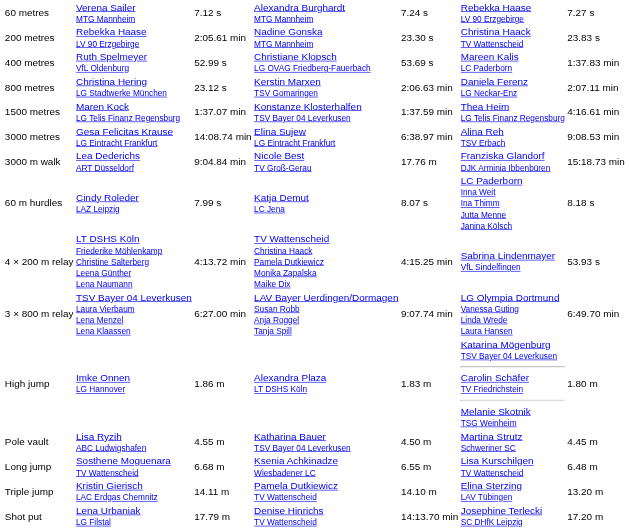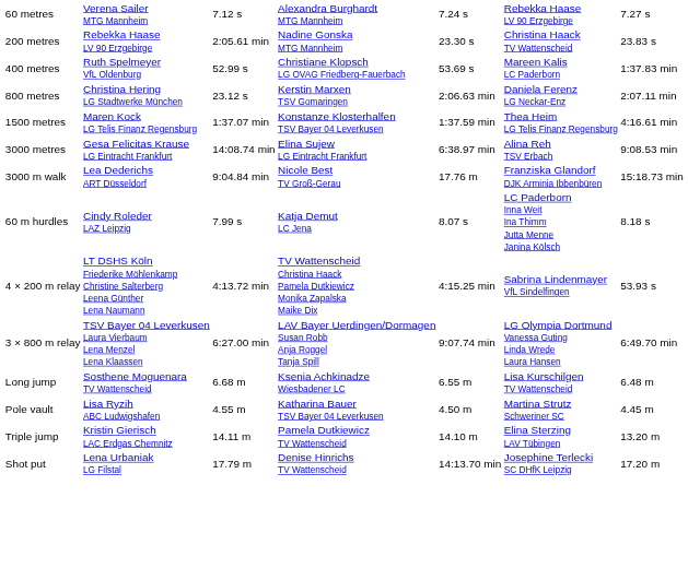 <table>
 <tr>
 <td>60 metres</td>
 <td><a href='#'>Verena Sailer</a><br><small><a href='#'>MTG Mannheim</a></small></td>
 <td>7.12 s</td>
 <td><a href='#'>Alexandra Burghardt</a><br><small><a href='#'>MTG Mannheim</a></small></td>
 <td>7.24 s</td>
 <td><a href='#'>Rebekka Haase</a><br><small><a href='#'>LV 90 Erzgebirge</a></small></td>
 <td>7.27 s</td>
 </tr>
 <tr>
 <td>200 metres</td>
 <td><a href='#'>Rebekka Haase</a><br><small><a href='#'>LV 90 Erzgebirge</a></small></td>
 <td>2:05.61 min</td>
 <td><a href='#'>Nadine Gonska</a><br><small><a href='#'>MTG Mannheim</a></small></td>
 <td>23.30 s</td>
 <td><a href='#'>Christina Haack</a><br><small><a href='#'>TV Wattenscheid</a></small></td>
 <td>23.83 s</td>
 </tr>
 <tr>
 <td>400 metres</td>
 <td><a href='#'>Ruth Spelmeyer</a><br><small><a href='#'>VfL Oldenburg</a></small></td>
 <td>52.99 s</td>
 <td><a href='#'>Christiane Klopsch</a><br><small><a href='#'>LG OVAG Friedberg-Fauerbach</a></small></td>
 <td>53.69 s</td>
 <td><a href='#'>Mareen Kalis</a><br><small><a href='#'>LC Paderborn</a></small></td>
 <td>1:37.83 min</td>
 </tr>
 <tr>
 <td>800 metres</td>
 <td><a href='#'>Christina Hering</a><br><small><a href='#'>LG Stadtwerke München</a></small></td>
 <td>23.12 s</td>
 <td><a href='#'>Kerstin Marxen</a><br><small><a href='#'>TSV Gomaringen</a></small></td>
 <td>2:06.63 min</td>
 <td><a href='#'>Daniela Ferenz</a><br><small><a href='#'>LG Neckar-Enz</a></small></td>
 <td>2:07.11 min</td>
 </tr>
 <tr>
 <td>1500 metres</td>
 <td><a href='#'>Maren Kock</a><br><small><a href='#'>LG Telis Finanz Regensburg</a></small></td>
 <td>1:37.07 min</td>
 <td><a href='#'>Konstanze Klosterhalfen</a><br><small><a href='#'>TSV Bayer 04 Leverkusen</a></small></td>
 <td>1:37.59 min</td>
 <td><a href='#'>Thea Heim</a><br><small><a href='#'>LG Telis Finanz Regensburg</a></small></td>
 <td>4:16.61 min</td>
 </tr>
 <tr>
 <td>3000 metres</td>
 <td><a href='#'>Gesa Felicitas Krause</a><br><small><a href='#'>LG Eintracht Frankfurt</a></small></td>
 <td>14:08.74 min</td>
 <td><a href='#'>Elina Sujew</a><br><small><a href='#'>LG Eintracht Frankfurt</a></small></td>
 <td>6:38.97 min</td>
 <td><a href='#'>Alina Reh</a><br><small><a href='#'>TSV Erbach</a></small></td>
 <td>9:08.53 min</td>
 </tr>
 <tr>
 <td>3000 m walk</td>
 <td><a href='#'>Lea Dederichs</a><br><small><a href='#'>ART Düsseldorf</a></small></td>
 <td>9:04.84 min</td>
 <td><a href='#'>Nicole Best</a><br><small><a href='#'>TV Groß-Gerau</a></small></td>
 <td>17.76 m</td>
 <td><a href='#'>Franziska Glandorf</a><br><small><a href='#'>DJK Arminia Ibbenbüren</a></small></td>
 <td>15:18.73 min</td>
 </tr>
 <tr>
 <td>60 m hurdles</td>
 <td><a href='#'>Cindy Roleder</a><br><small><a href='#'>LAZ Leipzig</a></small></td>
 <td>7.99 s</td>
 <td><a href='#'>Katja Demut</a><br><small><a href='#'>LC Jena</a></small></td>
 <td>8.07 s</td>
 <td><a href='#'>LC Paderborn</a><small><br><a href='#'>Inna Weit</a><br><a href='#'>Ina Thimm</a><br><a href='#'>Jutta Menne</a><br><a href='#'>Janina Kölsch</a></small></td>
 <td>8.18 s</td>
 </tr>
 <tr>
 <td>4 × 200 m relay</td>
 <td><a href='#'>LT DSHS Köln</a><small><br><a href='#'>Friederike Möhlenkamp</a><br><a href='#'>Christine Salterberg</a><br><a href='#'>Leena Günther</a><br><a href='#'>Lena Naumann</a></small></td>
 <td>4:13.72 min</td>
 <td><a href='#'>TV Wattenscheid</a><small><br><a href='#'>Christina Haack</a><br><a href='#'>Pamela Dutkiewicz</a><br><a href='#'>Monika Zapalska</a><br><a href='#'>Maike Dix</a></small></td>
 <td>4:15.25 min</td>
 <td><a href='#'>Sabrina Lindenmayer</a><br><small><a href='#'>VfL Sindelfingen</a></small></td>
 <td>53.93 s</td>
 </tr>
 <tr>
 <td>3 × 800 m relay</td>
 <td><a href='#'>TSV Bayer 04 Leverkusen</a><small><br><a href='#'>Laura Vierbaum</a><br><a href='#'>Lena Menzel</a><br><a href='#'>Lena Klaassen</a></small></td>
 <td>6:27.00 min</td>
 <td><a href='#'>LAV Bayer Uerdingen/Dormagen</a><small><br><a href='#'>Susan Robb</a><br><a href='#'>Anja Roggel</a><br><a href='#'>Tanja Spill</a></small></td>
 <td>9:07.74 min</td>
 <td><a href='#'>LG Olympia Dortmund</a><small><br><a href='#'>Vanessa Guting</a><br><a href='#'>Linda Wrede</a><br><a href='#'>Laura Hansen</a></small></td>
 <td>6:49.70 min</td>
 </tr>
 <tr>
-<td>High jump</td>
-<td><a href='#'>Imke Onnen</a><br><small><a href='#'>LG Hannover</a></small></td>
-<td>1.86 m</td>
-<td><a href='#'>Alexandra Plaza</a><br><small><a href='#'>LT DSHS Köln</a></small></td>
-<td>1.83 m</td>
-<td><a href='#'>Katarina Mögenburg</a><br><small><a href='#'>TSV Bayer 04 Leverkusen</a></small><hr><a href='#'>Carolin Schäfer</a><br><small><a href='#'>TV Friedrichstein</a></small><hr><a href='#'>Melanie Skotnik</a><br><small><a href='#'>TSG Weinheim</a></small></td>
-<td>1.80 m</td>
+<td>Long jump</td>
+<td><a href='#'>Sosthene Moguenara</a><br><small><a href='#'>TV Wattenscheid</a></small></td>
+<td>6.68 m</td>
+<td><a href='#'>Ksenia Achkinadze</a><br><small><a href='#'>Wiesbadener LC</a></small></td>
+<td>6.55 m</td>
+<td><a href='#'>Lisa Kurschilgen</a><br><small><a href='#'>TV Wattenscheid</a></small></td>
+<td>6.48 m</td>
 </tr>
 <tr>
 <td>Pole vault</td>
 <td><a href='#'>Lisa Ryzih</a><br><small><a href='#'>ABC Ludwigshafen</a></small></td>
 <td>4.55 m</td>
 <td><a href='#'>Katharina Bauer</a><br><small><a href='#'>TSV Bayer 04 Leverkusen</a></small></td>
 <td>4.50 m</td>
 <td><a href='#'>Martina Strutz</a><br><small><a href='#'>Schweriner SC</a></small></td>
 <td>4.45 m</td>
-</tr>
-<tr>
-<td>Long jump</td>
-<td><a href='#'>Sosthene Moguenara</a><br><small><a href='#'>TV Wattenscheid</a></small></td>
-<td>6.68 m</td>
-<td><a href='#'>Ksenia Achkinadze</a><br><small><a href='#'>Wiesbadener LC</a></small></td>
-<td>6.55 m</td>
-<td><a href='#'>Lisa Kurschilgen</a><br><small><a href='#'>TV Wattenscheid</a></small></td>
-<td>6.48 m</td>
 </tr>
 <tr>
 <td>Triple jump</td>
 <td><a href='#'>Kristin Gierisch</a><br><small><a href='#'>LAC Erdgas Chemnitz</a></small></td>
 <td>14.11 m</td>
 <td><a href='#'>Pamela Dutkiewicz</a><br><small><a href='#'>TV Wattenscheid</a></small></td>
 <td>14.10 m</td>
 <td><a href='#'>Elina Sterzing</a><br><small><a href='#'>LAV Tübingen</a></small></td>
 <td>13.20 m</td>
 </tr>
 <tr>
 <td>Shot put</td>
 <td><a href='#'>Lena Urbaniak</a><br><small><a href='#'>LG Filstal</a></small></td>
 <td>17.79 m</td>
 <td><a href='#'>Denise Hinrichs</a><br><small><a href='#'>TV Wattenscheid</a></small></td>
 <td>14:13.70 min</td>
 <td><a href='#'>Josephine Terlecki</a><br><small><a href='#'>SC DHfK Leipzig</a></small></td>
 <td>17.20 m</td>
 </tr>
 </table>
